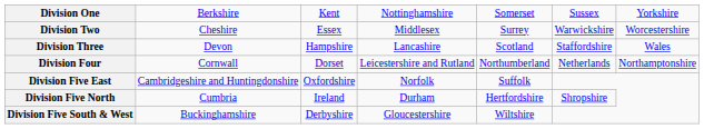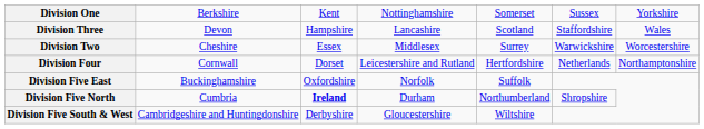 <table class="wikitable" style="text-align: center" style="font-size: 95%; border: 1px #aaaaaa solid; border-collapse: collapse; clear:center;">
 <tr>
 <th>Division One</th>
 <td><a href='#'>Berkshire</a></td>
 <td><a href='#'>Kent</a></td>
 <td><a href='#'>Nottinghamshire</a></td>
 <td><a href='#'>Somerset</a></td>
 <td><a href='#'>Sussex</a></td>
 <td><a href='#'>Yorkshire</a></td>
 </tr>
 <tr>
+<th>Division Three</th>
+<td><a href='#'>Devon</a></td>
+<td><a href='#'>Hampshire</a></td>
+<td><a href='#'>Lancashire</a></td>
+<td><a href='#'>Scotland</a></td>
+<td><a href='#'>Staffordshire</a></td>
+<td><a href='#'>Wales</a></td>
+</tr>
+<tr>
 <th>Division Two</th>
 <td><a href='#'>Cheshire</a></td>
 <td><a href='#'>Essex</a></td>
 <td><a href='#'>Middlesex</a></td>
 <td><a href='#'>Surrey</a></td>
 <td><a href='#'>Warwickshire</a></td>
 <td><a href='#'>Worcestershire</a></td>
 </tr>
 <tr>
-<th>Division Three</th>
-<td><a href='#'>Devon</a></td>
-<td><a href='#'>Hampshire</a></td>
-<td><a href='#'>Lancashire</a></td>
-<td><a href='#'>Scotland</a></td>
-<td><a href='#'>Staffordshire</a></td>
-<td><a href='#'>Wales</a></td>
-</tr>
-<tr>
 <th>Division Four</th>
 <td><a href='#'>Cornwall</a></td>
 <td><a href='#'>Dorset</a></td>
 <td><a href='#'>Leicestershire and Rutland</a></td>
-<td><a href='#'>Northumberland</a></td>
+<td><a href='#'>Hertfordshire</a></td>
 <td><a href='#'>Netherlands</a></td>
 <td><a href='#'>Northamptonshire</a></td>
 </tr>
 <tr>
 <th>Division Five East</th>
-<td><a href='#'>Cambridgeshire and Huntingdonshire</a></td>
+<td><a href='#'>Buckinghamshire</a></td>
 <td><a href='#'>Oxfordshire</a></td>
 <td><a href='#'>Norfolk</a></td>
 <td><a href='#'>Suffolk</a></td>
 </tr>
 <tr>
 <th>Division Five North</th>
 <td><a href='#'>Cumbria</a></td>
-<td><a href='#'>Ireland</a></td>
+<td><strong><a href='#'>Ireland</a></strong></td>
 <td><a href='#'>Durham</a></td>
-<td><a href='#'>Hertfordshire</a></td>
+<td><a href='#'>Northumberland</a></td>
 <td><a href='#'>Shropshire</a></td>
 </tr>
 <tr>
 <th>Division Five South & West</th>
-<td><a href='#'>Buckinghamshire</a></td>
+<td><a href='#'>Cambridgeshire and Huntingdonshire</a></td>
 <td><a href='#'>Derbyshire</a></td>
 <td><a href='#'>Gloucestershire</a></td>
 <td><a href='#'>Wiltshire</a></td>
 </tr>
 </table>
